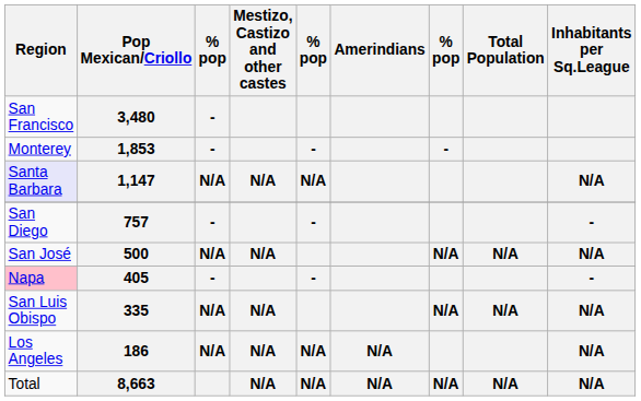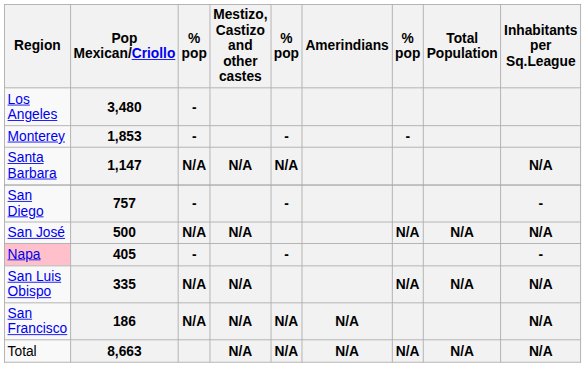 <table class="wikitable sortable">
 <tr>
 <th>Region</th>
 <th>Pop Mexican/<a href='#'>Criollo</a></th>
 <th>% pop</th>
 <th>Mestizo, Castizo and other castes</th>
 <th>% pop</th>
 <th>Amerindians</th>
 <th>% pop</th>
 <th>Total Population</th>
 <th>Inhabitants per Sq.League</th>
 </tr>
 <tr>
-<td><a href='#'>San Francisco</a></td>
+<td><a href='#'>Los Angeles</a></td>
 <th>3,480</th>
 <th>-</th>
 <th></th>
 <th></th>
 <th></th>
 <th></th>
 <th></th>
 <th></th>
 </tr>
 <tr>
 <td><a href='#'>Monterey</a></td>
 <th>1,853</th>
 <th>-</th>
 <th></th>
 <th>-</th>
 <th></th>
 <th>-</th>
 <th></th>
 <th></th>
 </tr>
 <tr>
-<td style="background: lavender;"><a href='#'>Santa Barbara</a></td>
+<td><a href='#'>Santa Barbara</a></td>
 <th>1,147</th>
 <th>N/A</th>
 <th>N/A</th>
 <th>N/A</th>
 <th></th>
 <th></th>
 <th></th>
 <th>N/A</th>
 </tr>
 <tr>
 </tr>
 <tr>
 <td><a href='#'>San Diego</a></td>
 <th>757</th>
 <th>-</th>
 <th></th>
 <th>-</th>
 <th></th>
 <th></th>
 <th></th>
 <th>-</th>
 </tr>
 <tr>
 <td><a href='#'>San José</a></td>
 <th>500</th>
 <th>N/A</th>
 <th>N/A</th>
 <th></th>
 <th></th>
 <th>N/A</th>
 <th>N/A</th>
 <th>N/A</th>
 </tr>
 <tr>
 <td style="background: pink;"><a href='#'>Napa</a></td>
 <th>405</th>
 <th>-</th>
 <th></th>
 <th>-</th>
 <th></th>
 <th></th>
 <th></th>
 <th>-</th>
 </tr>
 <tr>
 <td><a href='#'>San Luis Obispo</a></td>
 <th>335</th>
 <th>N/A</th>
 <th>N/A</th>
 <th></th>
 <th></th>
 <th>N/A</th>
 <th>N/A</th>
 <th>N/A</th>
 </tr>
 <tr>
-<td><a href='#'>Los Angeles</a></td>
+<td><a href='#'>San Francisco</a></td>
 <th>186</th>
 <th>N/A</th>
 <th>N/A</th>
 <th>N/A</th>
 <th>N/A</th>
 <th></th>
 <th></th>
 <th>N/A</th>
 </tr>
 <tr>
 <td>Total</td>
 <th>8,663</th>
 <th></th>
 <th>N/A</th>
 <th>N/A</th>
 <th>N/A</th>
 <th>N/A</th>
 <th>N/A</th>
 <th>N/A</th>
 </tr>
 </table>
